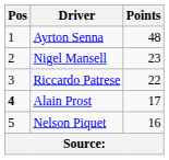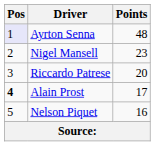 <table class="wikitable" style="font-size: 95%;">
 <tr>
 <th>Pos</th>
 <th>Driver</th>
 <th>Points</th>
 </tr>
 <tr>
-<td>1</td>
+<td style="background: lavender;">1</td>
 <td> <a href='#'>Ayrton Senna</a></td>
 <td align="right">48</td>
 </tr>
 <tr>
 <td>2</td>
 <td> <a href='#'>Nigel Mansell</a></td>
 <td align="right">23</td>
 </tr>
 <tr>
 <td>3</td>
 <td> <a href='#'>Riccardo Patrese</a></td>
-<td align="right">22</td>
+<td align="right">20</td>
 </tr>
 <tr>
 <td><strong>4</strong></td>
 <td> <a href='#'>Alain Prost</a></td>
 <td align="right">17</td>
 </tr>
 <tr>
 <td>5</td>
 <td> <a href='#'>Nelson Piquet</a></td>
 <td align="right">16</td>
 </tr>
 <tr>
 <th colspan=4>Source:</th>
 </tr>
 </table>
